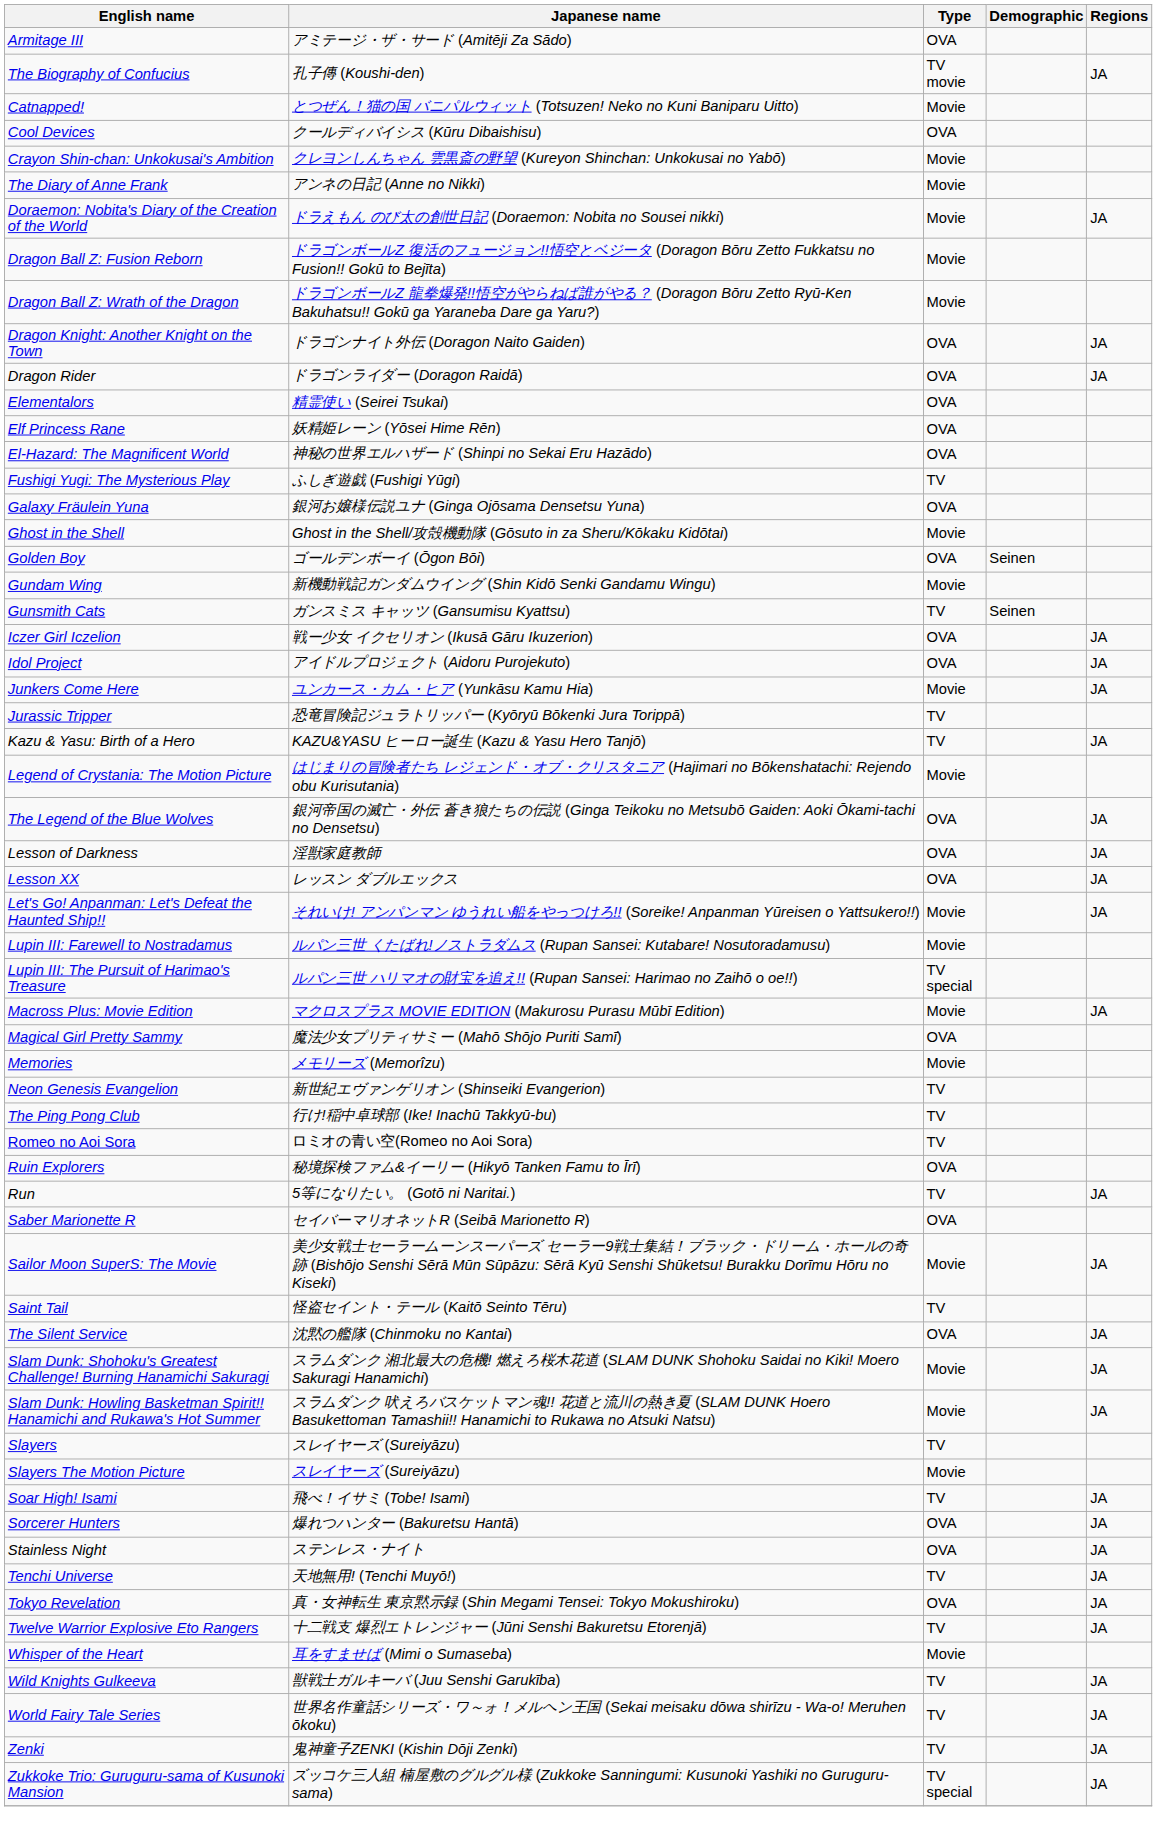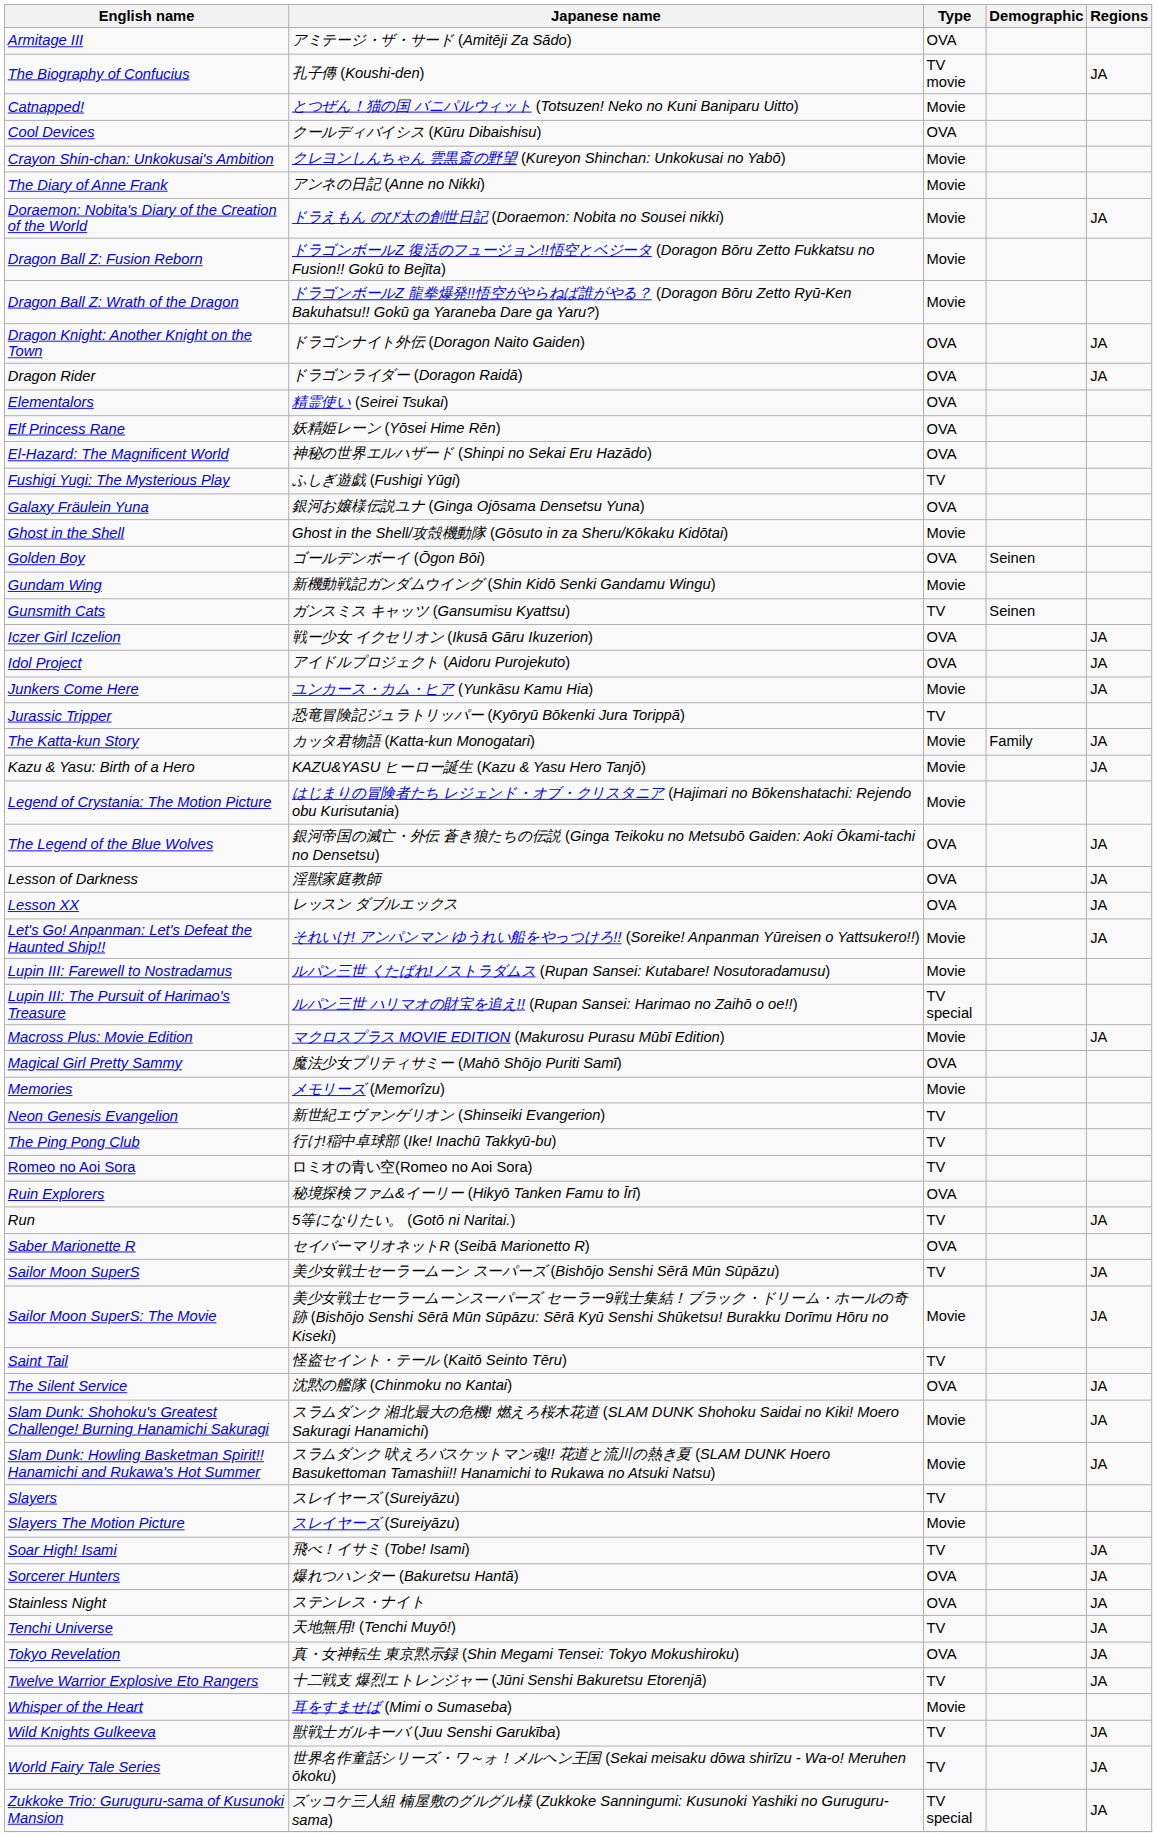 <table class="wikitable sortable" border="1">
 <tr>
 <th>English name</th>
 <th>Japanese name</th>
 <th>Type</th>
 <th>Demographic</th>
 <th>Regions</th>
 </tr>
 <tr>
 <td><em><a href='#'>Armitage III</a></em></td>
 <td><em>アミテージ・ザ・サード</em> (<em>Amitēji Za Sādo</em>)</td>
 <td>OVA</td>
 <td></td>
 <td></td>
 </tr>
 <tr>
 <td><em><a href='#'>The Biography of Confucius</a></em></td>
 <td><em>孔子傳</em> (<em>Koushi-den</em>)</td>
 <td>TV movie</td>
 <td></td>
 <td>JA</td>
 </tr>
 <tr>
 <td><em><a href='#'>Catnapped!</a></em></td>
 <td><em><a href='#'>とつぜん！猫の国 バニパルウィット</a></em> (<em>Totsuzen! Neko no Kuni Baniparu Uitto</em>)</td>
 <td>Movie</td>
 <td></td>
 <td></td>
 </tr>
 <tr>
 <td><em><a href='#'>Cool Devices</a></em></td>
 <td><em>クールディバイシス</em> (<em>Kūru Dibaishisu</em>)</td>
 <td>OVA</td>
 <td></td>
 <td></td>
 </tr>
 <tr>
 <td><em><a href='#'>Crayon Shin-chan: Unkokusai's Ambition</a></em></td>
 <td><em><a href='#'>クレヨンしんちゃん 雲黒斎の野望</a></em> (<em>Kureyon Shinchan: Unkokusai no Yabō</em>)</td>
 <td>Movie</td>
 <td></td>
 <td></td>
 </tr>
 <tr>
 <td><em><a href='#'>The Diary of Anne Frank</a></em></td>
 <td><em>アンネの日記</em> (<em>Anne no Nikki</em>)</td>
 <td>Movie</td>
 <td></td>
 <td></td>
 </tr>
 <tr>
 <td><em><a href='#'>Doraemon: Nobita's Diary of the Creation of the World</a></em></td>
 <td><em><a href='#'>ドラえもん のび太の創世日記</a></em> (<em>Doraemon: Nobita no Sousei nikki</em>)</td>
 <td>Movie</td>
 <td></td>
 <td>JA</td>
 </tr>
 <tr>
 <td><em><a href='#'>Dragon Ball Z: Fusion Reborn</a></em></td>
 <td><em><a href='#'>ドラゴンボールZ 復活のフュージョン!!悟空とベジータ</a></em> (<em>Doragon Bōru Zetto Fukkatsu no Fusion!! Gokū to Bejīta</em>)</td>
 <td>Movie</td>
 <td></td>
 <td></td>
 </tr>
 <tr>
 <td><em><a href='#'>Dragon Ball Z: Wrath of the Dragon</a></em></td>
 <td><em><a href='#'>ドラゴンボールZ 龍拳爆発!!悟空がやらねば誰がやる？</a></em> (<em>Doragon Bōru Zetto Ryū-Ken Bakuhatsu!! Gokū ga Yaraneba Dare ga Yaru?</em>)</td>
 <td>Movie</td>
 <td></td>
 <td></td>
 </tr>
 <tr>
 <td><em><a href='#'>Dragon Knight: Another Knight on the Town</a></em></td>
 <td><em>ドラゴンナイト外伝</em> (<em>Doragon Naito Gaiden</em>)</td>
 <td>OVA</td>
 <td></td>
 <td>JA</td>
 </tr>
 <tr>
 <td><em>Dragon Rider</em></td>
 <td><em>ドラゴンライダー</em> (<em>Doragon Raidā</em>)</td>
 <td>OVA</td>
 <td></td>
 <td>JA</td>
 </tr>
 <tr>
 <td><em><a href='#'>Elementalors</a></em></td>
 <td><em><a href='#'>精霊使い</a></em> (<em>Seirei Tsukai</em>)</td>
 <td>OVA</td>
 <td></td>
 <td></td>
 </tr>
 <tr>
 <td><em><a href='#'>Elf Princess Rane</a></em></td>
 <td><em>妖精姫レーン</em> (<em>Yōsei Hime Rēn</em>)</td>
 <td>OVA</td>
 <td></td>
 <td></td>
 </tr>
 <tr>
 <td><em><a href='#'>El-Hazard: The Magnificent World</a></em></td>
 <td><em>神秘の世界エルハザード</em> (<em>Shinpi no Sekai Eru Hazādo</em>)</td>
 <td>OVA</td>
 <td></td>
 <td></td>
 </tr>
 <tr>
 <td><em><a href='#'>Fushigi Yugi: The Mysterious Play</a></em></td>
 <td><em>ふしぎ遊戯</em> (<em>Fushigi Yūgi</em>)</td>
 <td>TV</td>
 <td></td>
 <td></td>
 </tr>
 <tr>
 <td><em><a href='#'>Galaxy Fräulein Yuna</a></em></td>
 <td><em>銀河お嬢様伝説ユナ</em> (<em>Ginga Ojōsama Densetsu Yuna</em>)</td>
 <td>OVA</td>
 <td></td>
 <td></td>
 </tr>
 <tr>
 <td><em><a href='#'>Ghost in the Shell</a></em></td>
 <td><em>Ghost in the Shell/攻殻機動隊</em> (<em>Gōsuto in za Sheru/Kōkaku Kidōtai</em>)</td>
 <td>Movie</td>
 <td></td>
 <td></td>
 </tr>
 <tr>
 <td><em><a href='#'>Golden Boy</a></em></td>
 <td><em>ゴールデンボーイ</em> (<em>Ōgon Bōi</em>)</td>
 <td>OVA</td>
 <td>Seinen</td>
 <td></td>
 </tr>
 <tr>
 <td><em><a href='#'>Gundam Wing</a></em></td>
 <td><em>新機動戦記ガンダムウイング</em> (<em>Shin Kidō Senki Gandamu Wingu</em>)</td>
 <td>Movie</td>
 <td></td>
 <td></td>
 </tr>
 <tr>
 <td><em><a href='#'>Gunsmith Cats</a></em></td>
 <td><em>ガンスミス キャッツ</em> (<em>Gansumisu Kyattsu</em>)</td>
 <td>TV</td>
 <td>Seinen</td>
 <td></td>
 </tr>
 <tr>
 <td><em><a href='#'>Iczer Girl Iczelion</a></em></td>
 <td><em>戦ー少女 イクセリオン</em> (<em>Ikusā Gāru Ikuzerion</em>)</td>
 <td>OVA</td>
 <td></td>
 <td>JA</td>
 </tr>
 <tr>
 <td><em><a href='#'>Idol Project</a></em></td>
 <td><em>アイドルプロジェクト</em> (<em>Aidoru Purojekuto</em>)</td>
 <td>OVA</td>
 <td></td>
 <td>JA</td>
 </tr>
 <tr>
 <td><em><a href='#'>Junkers Come Here</a></em></td>
 <td><em><a href='#'>ユンカース・カム・ヒア</a></em> (<em>Yunkāsu Kamu Hia</em>)</td>
 <td>Movie</td>
 <td></td>
 <td>JA</td>
 </tr>
 <tr>
 <td><em><a href='#'>Jurassic Tripper</a></em></td>
 <td><em>恐竜冒険記ジュラトリッパー</em> (<em>Kyōryū Bōkenki Jura Torippā</em>)</td>
 <td>TV</td>
 <td></td>
 <td></td>
 </tr>
 <tr>
+<td><em><a href='#'>The Katta-kun Story</a></em></td>
+<td><em>カッタ君物語</em> (<em>Katta-kun Monogatari</em>)</td>
+<td>Movie</td>
+<td>Family</td>
+<td>JA</td>
+</tr>
+<tr>
 <td><em>Kazu & Yasu: Birth of a Hero</em></td>
 <td><em>KAZU&YASU ヒーロー誕生</em> (<em>Kazu & Yasu Hero Tanjō</em>)</td>
-<td>TV</td>
+<td>Movie</td>
 <td></td>
 <td>JA</td>
 </tr>
 <tr>
 <td><em><a href='#'>Legend of Crystania: The Motion Picture</a></em></td>
 <td><em><a href='#'>はじまりの冒険者たち レジェンド・オブ・クリスタニア</a></em> (<em>Hajimari no Bōkenshatachi: Rejendo obu Kurisutania</em>)</td>
 <td>Movie</td>
 <td></td>
 <td></td>
 </tr>
 <tr>
 <td><em><a href='#'>The Legend of the Blue Wolves</a></em></td>
 <td><em>銀河帝国の滅亡・外伝 蒼き狼たちの伝説</em> (<em>Ginga Teikoku no Metsubō Gaiden: Aoki Ōkami-tachi no Densetsu</em>)</td>
 <td>OVA</td>
 <td></td>
 <td>JA</td>
 </tr>
 <tr>
 <td><em>Lesson of Darkness</em></td>
 <td><em>淫獣家庭教師</em></td>
 <td>OVA</td>
 <td></td>
 <td>JA</td>
 </tr>
 <tr>
 <td><em><a href='#'>Lesson XX</a></em></td>
 <td><em>レッスン ダブルエックス</em></td>
 <td>OVA</td>
 <td></td>
 <td>JA</td>
 </tr>
 <tr>
 <td><em><a href='#'>Let's Go! Anpanman: Let's Defeat the Haunted Ship!!</a></em></td>
 <td><em><a href='#'>それいけ! アンパンマン ゆうれい船をやっつけろ!!</a></em> (<em>Soreike! Anpanman Yūreisen o Yattsukero!!</em>)</td>
 <td>Movie</td>
 <td></td>
 <td>JA</td>
 </tr>
 <tr>
 <td><em><a href='#'>Lupin III: Farewell to Nostradamus</a></em></td>
 <td><em><a href='#'>ルパン三世 くたばれ!ノストラダムス</a></em> (<em>Rupan Sansei: Kutabare! Nosutoradamusu</em>)</td>
 <td>Movie</td>
 <td></td>
 <td></td>
 </tr>
 <tr>
 <td><em><a href='#'>Lupin III: The Pursuit of Harimao's Treasure</a></em></td>
 <td><em><a href='#'>ルパン三世 ハリマオの財宝を追え!!</a></em> (<em>Rupan Sansei: Harimao no Zaihō o oe!!</em>)</td>
 <td>TV special</td>
 <td></td>
 <td></td>
 </tr>
 <tr>
 <td><em><a href='#'>Macross Plus: Movie Edition</a></em></td>
 <td><em><a href='#'>マクロスプラス MOVIE EDITION</a></em> (<em>Makurosu Purasu Mūbī Edition</em>)</td>
 <td>Movie</td>
 <td></td>
 <td>JA</td>
 </tr>
 <tr>
 <td><em><a href='#'>Magical Girl Pretty Sammy</a></em></td>
 <td><em>魔法少女プリティサミー</em> (<em>Mahō Shōjo Puriti Samī</em>)</td>
 <td>OVA</td>
 <td></td>
 <td></td>
 </tr>
 <tr>
 <td><em><a href='#'>Memories</a></em></td>
 <td><em><a href='#'>メモリーズ</a></em> (<em>Memorîzu</em>)</td>
 <td>Movie</td>
 <td></td>
 <td></td>
 </tr>
 <tr>
 <td><em><a href='#'>Neon Genesis Evangelion</a></em></td>
 <td><em>新世紀エヴァンゲリオン</em> (<em>Shinseiki Evangerion</em>)</td>
 <td>TV</td>
 <td></td>
 <td></td>
 </tr>
 <tr>
 <td><em><a href='#'>The Ping Pong Club</a></em></td>
 <td><em>行け!稲中卓球部</em> (<em>Ike! Inachū Takkyū-bu</em>)</td>
 <td>TV</td>
 <td></td>
 <td></td>
 </tr>
 <tr>
 <td><a href='#'>Romeo no Aoi Sora</a></td>
 <td>ロミオの青い空(Romeo no Aoi Sora)</td>
 <td>TV</td>
 <td></td>
 <td></td>
 </tr>
 <tr>
 <td><em><a href='#'>Ruin Explorers</a></em></td>
 <td><em>秘境探検ファム&イーリー</em> (<em>Hikyō Tanken Famu to Īrī</em>)</td>
 <td>OVA</td>
 <td></td>
 <td></td>
 </tr>
 <tr>
 <td><em>Run</em></td>
 <td><em>5等になりたい。</em> (<em>Gotō ni Naritai.</em>)</td>
 <td>TV</td>
 <td></td>
 <td>JA</td>
 </tr>
 <tr>
 <td><em><a href='#'>Saber Marionette R</a></em></td>
 <td><em>セイバーマリオネットR</em> (<em>Seibā Marionetto R</em>)</td>
 <td>OVA</td>
 <td></td>
 <td></td>
 </tr>
 <tr>
+<td><em><a href='#'>Sailor Moon SuperS</a></em></td>
+<td><em>美少女戦士セーラームーン スーパーズ</em> (<em>Bishōjo Senshi Sērā Mūn Sūpāzu</em>)</td>
+<td>TV</td>
+<td></td>
+<td>JA</td>
+</tr>
+<tr>
 <td><em><a href='#'>Sailor Moon SuperS: The Movie</a></em></td>
 <td><em>美少女戦士セーラームーンスーパーズ セーラー9戦士集結！ブラック・ドリーム・ホールの奇跡</em> (<em>Bishōjo Senshi Sērā Mūn Sūpāzu: Sērā Kyū Senshi Shūketsu! Burakku Dorīmu Hōru no Kiseki</em>)</td>
 <td>Movie</td>
 <td></td>
 <td>JA</td>
 </tr>
 <tr>
 <td><em><a href='#'>Saint Tail</a></em></td>
 <td><em>怪盗セイント・テール</em> (<em>Kaitō Seinto Tēru</em>)</td>
 <td>TV</td>
 <td></td>
 <td></td>
 </tr>
 <tr>
 <td><em><a href='#'>The Silent Service</a></em></td>
 <td><em>沈黙の艦隊</em> (<em>Chinmoku no Kantai</em>)</td>
 <td>OVA</td>
 <td></td>
 <td>JA</td>
 </tr>
 <tr>
 <td><em><a href='#'>Slam Dunk: Shohoku's Greatest Challenge! Burning Hanamichi Sakuragi</a></em></td>
 <td><em>スラムダンク 湘北最大の危機! 燃えろ桜木花道</em> (<em>SLAM DUNK Shohoku Saidai no Kiki! Moero Sakuragi Hanamichi</em>)</td>
 <td>Movie</td>
 <td></td>
 <td>JA</td>
 </tr>
 <tr>
 <td><em><a href='#'>Slam Dunk: Howling Basketman Spirit!! Hanamichi and Rukawa's Hot Summer</a></em></td>
 <td><em>スラムダンク 吠えろバスケットマン魂!! 花道と流川の熱き夏</em> (<em>SLAM DUNK Hoero Basukettoman Tamashii!! Hanamichi to Rukawa no Atsuki Natsu</em>)</td>
 <td>Movie</td>
 <td></td>
 <td>JA</td>
 </tr>
 <tr>
 <td><em><a href='#'>Slayers</a></em></td>
 <td><em>スレイヤーズ</em> (<em>Sureiyāzu</em>)</td>
 <td>TV</td>
 <td></td>
 <td></td>
 </tr>
 <tr>
 <td><em><a href='#'>Slayers The Motion Picture</a></em></td>
 <td><em><a href='#'>スレイヤーズ</a></em> (<em>Sureiyāzu</em>)</td>
 <td>Movie</td>
 <td></td>
 <td></td>
 </tr>
 <tr>
 <td><em><a href='#'>Soar High! Isami</a></em></td>
 <td><em>飛べ！イサミ</em> (<em>Tobe! Isami</em>)</td>
 <td>TV</td>
 <td></td>
 <td>JA</td>
 </tr>
 <tr>
 <td><em><a href='#'>Sorcerer Hunters</a></em></td>
 <td><em>爆れつハンター</em> (<em>Bakuretsu Hantā</em>)</td>
 <td>OVA</td>
 <td></td>
 <td>JA</td>
 </tr>
 <tr>
 <td><em>Stainless Night</em></td>
 <td><em>ステンレス・ナイト</em></td>
 <td>OVA</td>
 <td></td>
 <td>JA</td>
 </tr>
 <tr>
 <td><em><a href='#'>Tenchi Universe</a></em></td>
 <td><em>天地無用!</em> (<em>Tenchi Muyō!</em>)</td>
 <td>TV</td>
 <td></td>
 <td>JA</td>
 </tr>
 <tr>
 <td><em><a href='#'>Tokyo Revelation</a></em></td>
 <td><em>真・女神転生 東京黙示録</em> (<em>Shin Megami Tensei: Tokyo Mokushiroku</em>)</td>
 <td>OVA</td>
 <td></td>
 <td>JA</td>
 </tr>
 <tr>
 <td><em><a href='#'>Twelve Warrior Explosive Eto Rangers</a></em></td>
 <td><em>十二戦支 爆烈エトレンジャー</em> (<em>Jūni Senshi Bakuretsu Etorenjā</em>)</td>
 <td>TV</td>
 <td></td>
 <td>JA</td>
 </tr>
 <tr>
 <td><em><a href='#'>Whisper of the Heart</a></em></td>
 <td><em><a href='#'>耳をすませば</a></em> (<em>Mimi o Sumaseba</em>)</td>
 <td>Movie</td>
 <td></td>
 <td></td>
 </tr>
 <tr>
 <td><em><a href='#'>Wild Knights Gulkeeva</a></em></td>
 <td><em>獣戦士ガルキーバ</em> (<em>Juu Senshi Garukība</em>)</td>
 <td>TV</td>
 <td></td>
 <td>JA</td>
 </tr>
 <tr>
 <td><em><a href='#'>World Fairy Tale Series</a></em></td>
 <td><em>世界名作童話シリーズ・ワ～ォ！メルヘン王国</em> (<em>Sekai meisaku dōwa shirīzu - Wa-o! Meruhen ōkoku</em>)</td>
 <td>TV</td>
 <td></td>
 <td>JA</td>
 </tr>
 <tr>
-<td><em><a href='#'>Zenki</a></em></td>
-<td><em>鬼神童子ZENKI</em> (<em>Kishin Dōji Zenki</em>)</td>
-<td>TV</td>
-<td></td>
-<td>JA</td>
-</tr>
-<tr>
 <td><em><a href='#'>Zukkoke Trio: Guruguru-sama of Kusunoki Mansion</a></em></td>
 <td><em>ズッコケ三人組 楠屋敷のグルグル様</em> (<em>Zukkoke Sanningumi: Kusunoki Yashiki no Guruguru-sama</em>)</td>
 <td>TV special</td>
 <td></td>
 <td>JA</td>
 </tr>
 <tr>
 </tr>
 </table>
